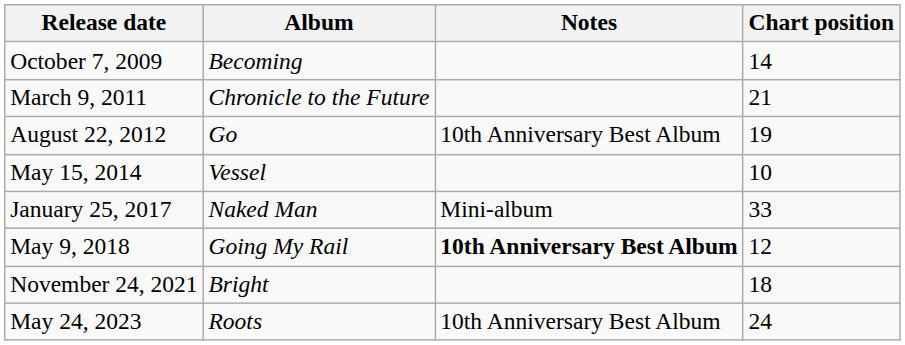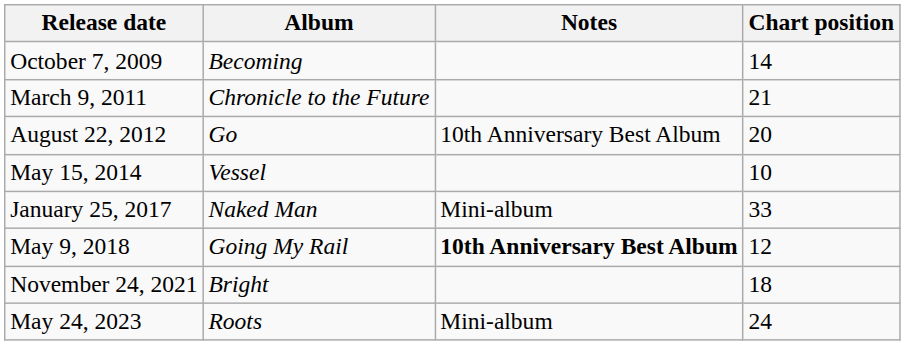 <table class="wikitable">
 <tr>
 <th>Release date</th>
 <th>Album</th>
 <th>Notes</th>
 <th>Chart position</th>
 </tr>
 <tr>
 <td>October 7, 2009</td>
 <td><em>Becoming</em></td>
 <td></td>
 <td>14</td>
 </tr>
 <tr>
 <td>March 9, 2011</td>
 <td><em>Chronicle to the Future</em></td>
 <td></td>
 <td>21</td>
 </tr>
 <tr>
 <td>August 22, 2012</td>
 <td><em>Go</em></td>
 <td>10th Anniversary Best Album</td>
-<td>19</td>
+<td>20</td>
 </tr>
 <tr>
 <td>May 15, 2014</td>
 <td><em>Vessel</em></td>
 <td></td>
 <td>10</td>
 </tr>
 <tr>
 <td>January 25, 2017</td>
 <td><em>Naked Man</em></td>
 <td>Mini-album</td>
 <td>33</td>
 </tr>
 <tr>
 <td>May 9, 2018</td>
 <td><em>Going My Rail</em></td>
 <td><strong>10th Anniversary Best Album</strong></td>
 <td>12</td>
 </tr>
 <tr>
 <td>November 24, 2021</td>
 <td><em>Bright</em></td>
 <td></td>
 <td>18</td>
 </tr>
 <tr>
 <td>May 24, 2023</td>
 <td><em>Roots</em></td>
-<td>10th Anniversary Best Album</td>
+<td>Mini-album</td>
 <td>24</td>
 </tr>
 </table>
